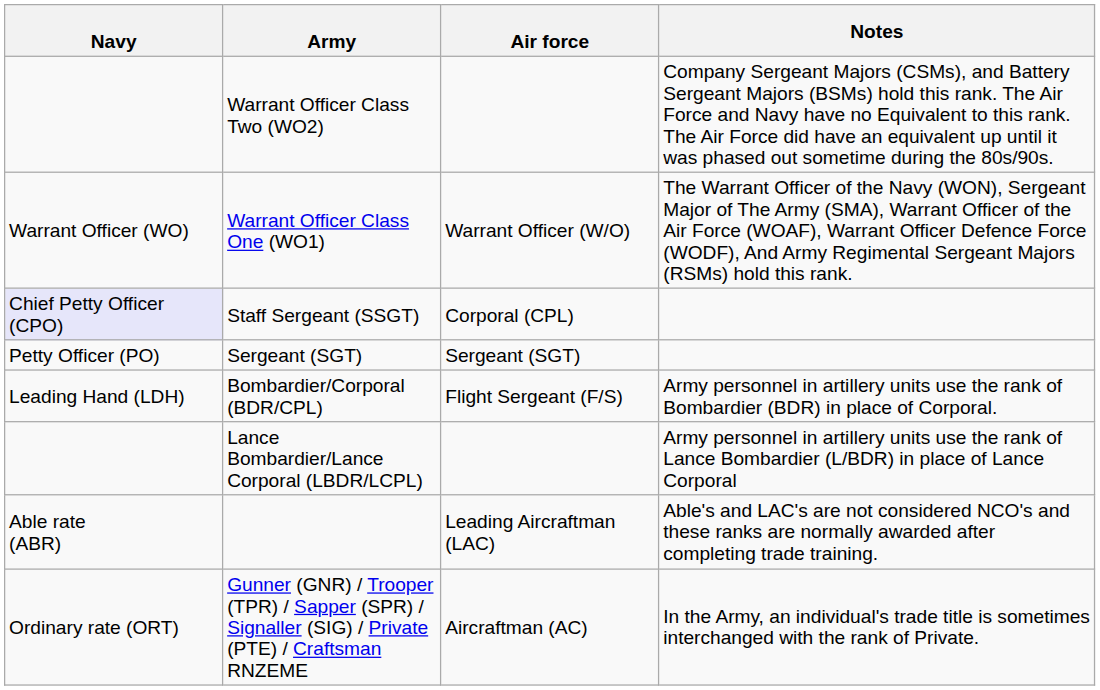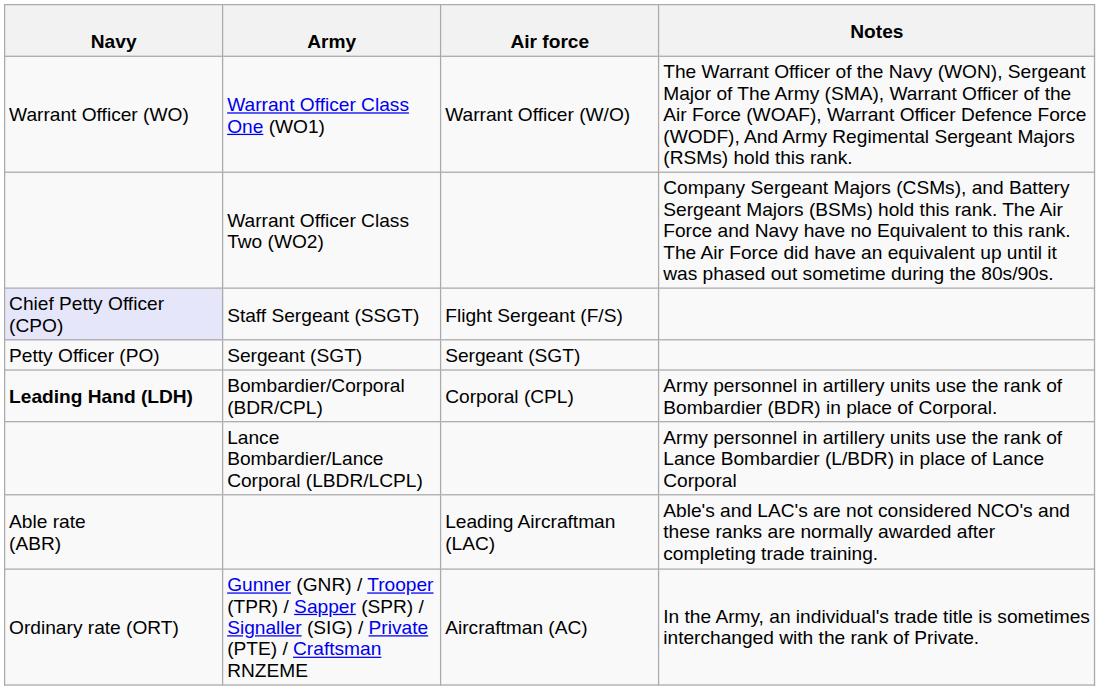 <table class="wikitable" style="font-size: 95%;" width=98%>
 <tr>
 <th width=20%><br>Navy</th>
 <th width=20%><br>Army</th>
 <th width=20%><br>Air force</th>
 <th width=40%>Notes</th>
 </tr>
 <tr ---->
+<td>Warrant Officer (WO)</td>
+<td><a href='#'>Warrant Officer Class One</a> (WO1)</td>
+<td>Warrant Officer (W/O)</td>
+<td>The Warrant Officer of the Navy (WON), Sergeant Major of The Army (SMA), Warrant Officer of the Air Force (WOAF), Warrant Officer Defence Force (WODF), And Army Regimental Sergeant Majors (RSMs) hold this rank.</td>
+</tr>
+<tr ---->
 <td></td>
 <td>Warrant Officer Class Two (WO2)</td>
 <td></td>
 <td>Company Sergeant Majors (CSMs), and Battery Sergeant Majors (BSMs) hold this rank. The Air Force and Navy have no Equivalent to this rank. The Air Force did have an equivalent up until it was phased out sometime during the 80s/90s.</td>
 </tr>
 <tr ---->
-<td>Warrant Officer (WO)</td>
-<td><a href='#'>Warrant Officer Class One</a> (WO1)</td>
-<td>Warrant Officer (W/O)</td>
-<td>The Warrant Officer of the Navy (WON), Sergeant Major of The Army (SMA), Warrant Officer of the Air Force (WOAF), Warrant Officer Defence Force (WODF), And Army Regimental Sergeant Majors (RSMs) hold this rank.</td>
-</tr>
-<tr ---->
 <td style="background: lavender;">Chief Petty Officer (CPO)</td>
 <td>Staff Sergeant (SSGT)</td>
-<td>Corporal (CPL)</td>
+<td>Flight Sergeant (F/S)</td>
 <td></td>
 </tr>
 <tr ---->
 <td>Petty Officer (PO)</td>
 <td>Sergeant (SGT)</td>
 <td>Sergeant (SGT)</td>
 <td></td>
 </tr>
 <tr ---->
-<td>Leading Hand (LDH)</td>
+<td><strong>Leading Hand (LDH)</strong></td>
 <td>Bombardier/Corporal (BDR/CPL)</td>
-<td>Flight Sergeant (F/S)</td>
+<td>Corporal (CPL)</td>
 <td>Army personnel in artillery units use the rank of Bombardier (BDR) in place of Corporal.</td>
 </tr>
 <tr ---->
 <td></td>
 <td>Lance Bombardier/Lance Corporal (LBDR/LCPL)</td>
 <td></td>
 <td>Army personnel in artillery units use the rank of Lance Bombardier (L/BDR) in place of Lance Corporal</td>
 </tr>
 <tr>
 <td>Able rate<br>(ABR)</td>
 <td></td>
 <td>Leading Aircraftman (LAC)</td>
 <td>Able's and LAC's are not considered NCO's and these ranks are normally awarded after completing trade training.</td>
 </tr>
 <tr ---->
 <td>Ordinary rate (ORT)</td>
 <td><a href='#'>Gunner</a> (GNR) / <a href='#'>Trooper</a> (TPR) / <a href='#'>Sapper</a> (SPR) / <a href='#'>Signaller</a> (SIG) / <a href='#'>Private</a> (PTE) / <a href='#'>Craftsman</a> RNZEME</td>
 <td>Aircraftman (AC)</td>
 <td>In the Army, an individual's trade title is sometimes interchanged with the rank of Private.</td>
 </tr>
 </table>
